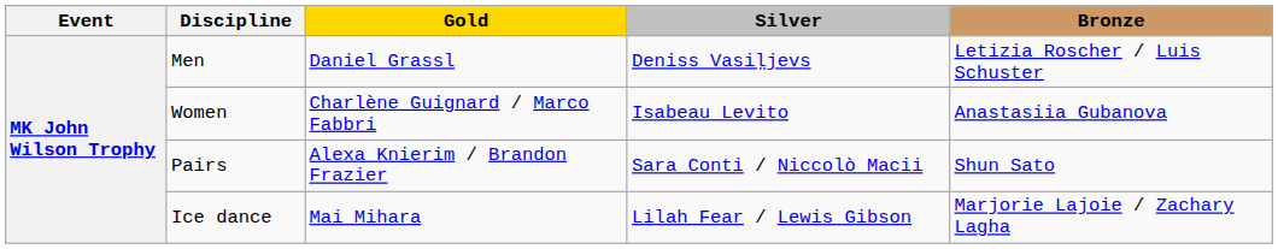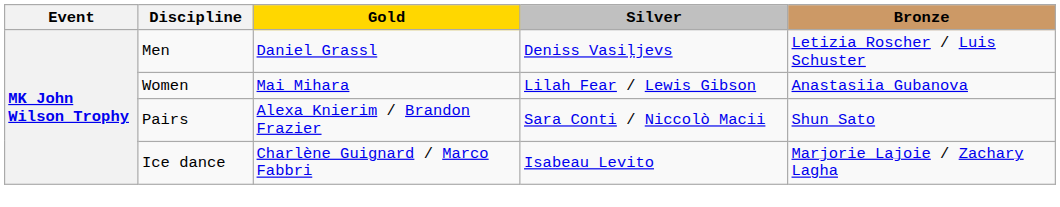 <table class="wikitable unsortable" style="text-align:left; width:100%;">
 <tr>
 <th scope="col" style="width:10%">Event</th>
 <th scope="col" style="width:5%">Discipline</th>
 <td scope="col" style="text-align:center; width:20%; background:gold"><strong>Gold</strong></td>
 <td scope="col" style="text-align:center; width:20%; background:silver"><strong>Silver</strong></td>
 <td scope="col" style="text-align:center; width:20%; background:#c96"><strong>Bronze</strong></td>
 </tr>
 <tr>
 <th scope="row" style="text-align:left" rowspan="4"> <a href='#'>MK John Wilson Trophy</a></th>
 <td>Men</td>
 <td> <a href='#'>Daniel Grassl</a></td>
 <td> <a href='#'>Deniss Vasiļjevs</a></td>
 <td> <a href='#'>Letizia Roscher</a> / <a href='#'>Luis Schuster</a></td>
 </tr>
 <tr>
 <td>Women</td>
-<td> <a href='#'>Charlène Guignard</a> / <a href='#'>Marco Fabbri</a></td>
-<td> <a href='#'>Isabeau Levito</a></td>
+<td> <a href='#'>Mai Mihara</a></td>
+<td> <a href='#'>Lilah Fear</a> / <a href='#'>Lewis Gibson</a></td>
 <td> <a href='#'>Anastasiia Gubanova</a></td>
 </tr>
 <tr>
 <td>Pairs</td>
 <td> <a href='#'>Alexa Knierim</a> / <a href='#'>Brandon Frazier</a></td>
 <td> <a href='#'>Sara Conti</a> / <a href='#'>Niccolò Macii</a></td>
 <td> <a href='#'>Shun Sato</a></td>
 </tr>
 <tr>
 <td>Ice dance</td>
-<td> <a href='#'>Mai Mihara</a></td>
-<td> <a href='#'>Lilah Fear</a> / <a href='#'>Lewis Gibson</a></td>
+<td> <a href='#'>Charlène Guignard</a> / <a href='#'>Marco Fabbri</a></td>
+<td> <a href='#'>Isabeau Levito</a></td>
 <td> <a href='#'>Marjorie Lajoie</a> / <a href='#'>Zachary Lagha</a></td>
 </tr>
 </table>
